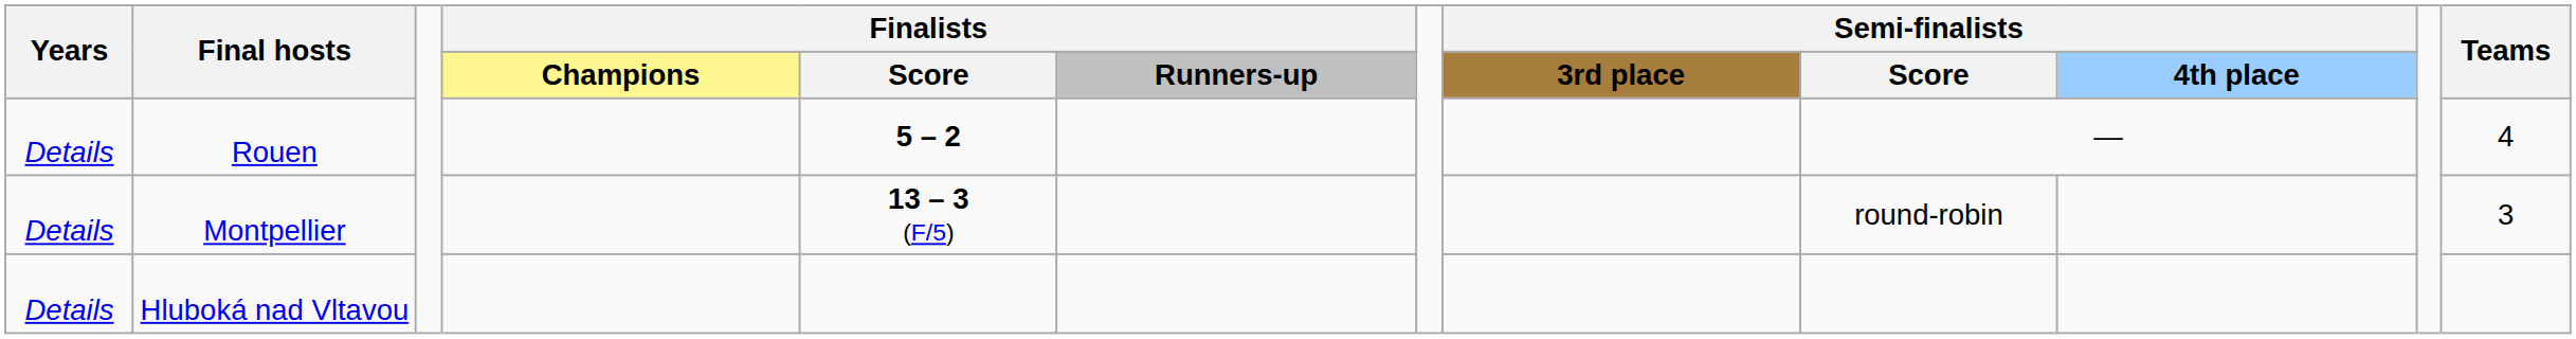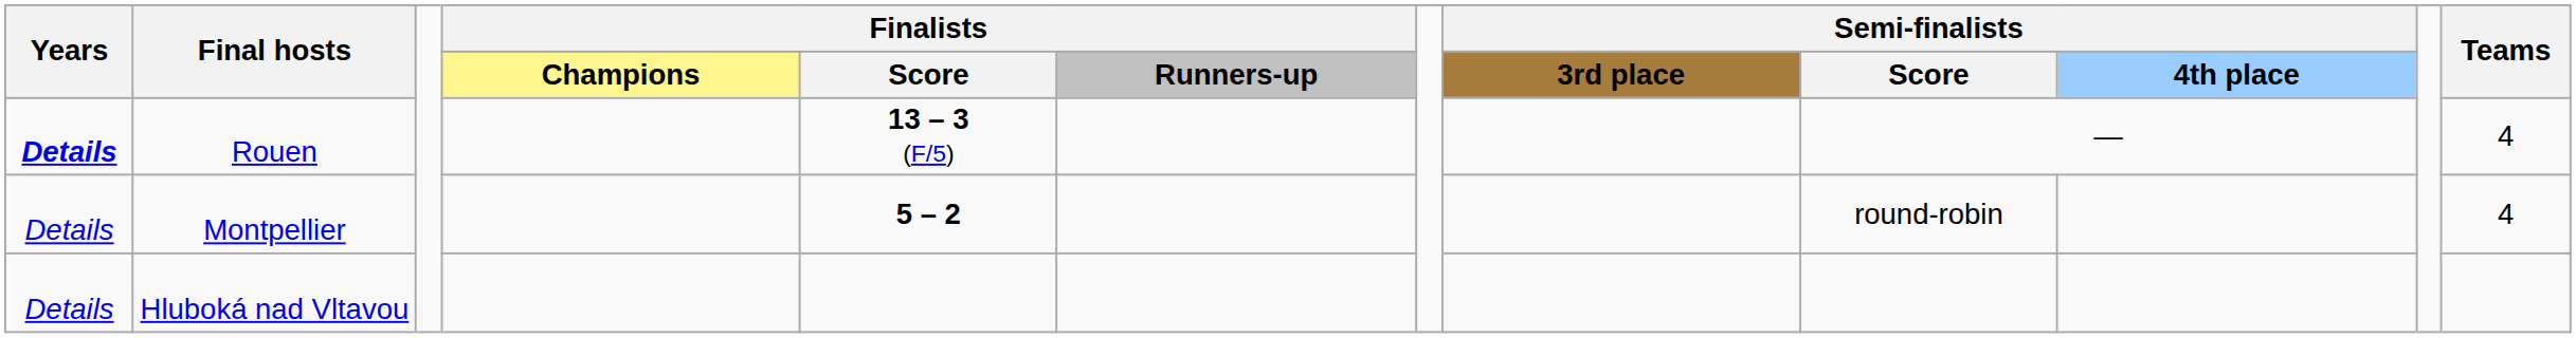 <table class="wikitable" style="font-size:90%; text-align: center;">
 <tr>
 <th rowspan=2 width=5%>Years</th>
 <th rowspan=2 width=11%>Final hosts</th>
 <td width=1% rowspan=5 style="border-top:none;border-bottom:none;"></td>
 <th colspan=3>Finalists</th>
 <td width=1% rowspan=5 style="border-top:none;border-bottom:none;"></td>
 <th colspan=3>Semi-finalists</th>
 <td width=1% rowspan=5 style="border-top:none;border-bottom:none;"></td>
 <th rowspan=2 width=5%>Teams</th>
 </tr>
 <tr>
 <th width=14% style="background:#fff68f">Champions</th>
 <th width=10%>Score</th>
 <th width=14% style="background:silver">Runners-up</th>
 <th width=14% style="background:#a67d3d">3rd place</th>
 <th width=10%>Score</th>
 <th width=14% style="background:#9acdff">4th place</th>
 </tr>
 <tr>
-<td><br><em><a href='#'>Details</a></em></td>
+<td><strong><br><em><a href='#'>Details</a></em></strong></td>
 <td><br><a href='#'>Rouen</a></td>
 <td><strong></strong></td>
-<td><strong>5 – 2</strong></td>
+<td><strong>13 – 3</strong> <br><small> (<a href='#'>F/5</a>)</small></td>
 <td></td>
 <td></td>
 <td colspan=2>—</td>
 <td>4</td>
 </tr>
 <tr>
 <td><br><em><a href='#'>Details</a></em></td>
 <td><br><a href='#'>Montpellier</a></td>
 <td><strong></strong></td>
-<td><strong>13 – 3</strong> <br><small> (<a href='#'>F/5</a>)</small></td>
+<td><strong>5 – 2</strong></td>
 <td></td>
 <td></td>
 <td>round-robin</td>
 <td></td>
-<td>3</td>
+<td>4</td>
 </tr>
 <tr>
 <td><br><em><a href='#'>Details</a></em></td>
 <td><br><a href='#'>Hluboká nad Vltavou</a></td>
 <td></td>
 <td></td>
 <td></td>
 <td></td>
 <td></td>
 <td></td>
 <td></td>
 </tr>
 </table>
